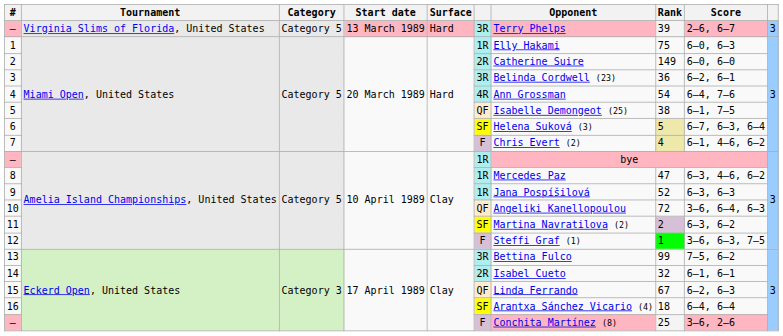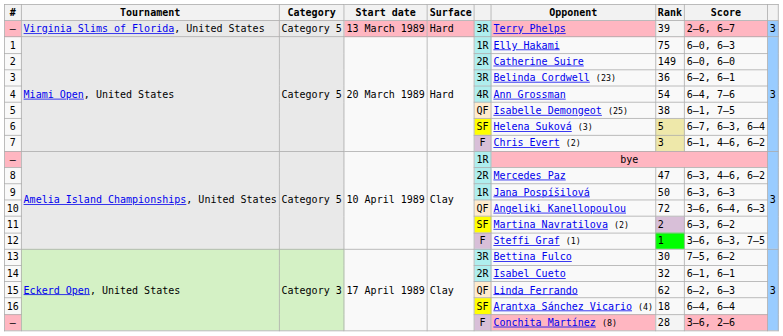 <table class="wikitable sortable">
 <tr>
 <th scope="col">#</th>
 <th scope="col">Tournament</th>
 <th scope="col">Category</th>
 <th scope="col">Start date</th>
 <th scope="col">Surface</th>
 <th scope="col"></th>
 <th scope="col">Opponent</th>
 <th scope="col">Rank</th>
 <th class="unsortable" scope="col">Score</th>
 <th></th>
 </tr>
 <tr bgcolor="lightpink">
 <td align="center">–</td>
 <td bgcolor="#e9e9e9"><a href='#'>Virginia Slims of Florida</a>, United States</td>
 <td bgcolor="#e9e9e9">Category 5</td>
 <td>13 March 1989</td>
 <td>Hard</td>
 <td bgcolor=afeeee align="center">3R</td>
 <td> <a href='#'>Terry Phelps</a></td>
 <td align="left" bgcolor=#F4F4F4>39</td>
 <td>2–6, 6–7</td>
 <td bgcolor=99ccff>3</td>
 </tr>
 <tr>
 <td align="center">1</td>
 <td rowspan=7 bgcolor="#e9e9e9"><a href='#'>Miami Open</a>, United States</td>
 <td rowspan=7 bgcolor="#e9e9e9">Category 5</td>
 <td rowspan=7>20 March 1989</td>
 <td rowspan=7>Hard</td>
 <td bgcolor=afeeee align="center">1R</td>
 <td> <a href='#'>Elly Hakami</a></td>
 <td>75</td>
 <td>6–0, 6–3</td>
 <td rowspan=7 bgcolor=99ccff>3</td>
 </tr>
 <tr>
 <td align="center">2</td>
 <td bgcolor=afeeee align="center">2R</td>
 <td> <a href='#'>Catherine Suire</a></td>
 <td>149</td>
 <td>6–0, 6–0</td>
 </tr>
 <tr>
 <td align="center">3</td>
 <td bgcolor=afeeee align="center">3R</td>
 <td> <a href='#'>Belinda Cordwell</a> <small>(23)</small></td>
 <td>36</td>
 <td>6–2, 6–1</td>
 </tr>
 <tr>
 <td align="center">4</td>
 <td bgcolor=afeeee align="center">4R</td>
 <td> <a href='#'>Ann Grossman</a></td>
 <td>54</td>
 <td>6–4, 7–6</td>
 </tr>
 <tr>
 <td align="center">5</td>
 <td bgcolor=ffebcd align="center">QF</td>
 <td> <a href='#'>Isabelle Demongeot</a> <small>(25)</small></td>
 <td>38</td>
 <td>6–1, 7–5</td>
 </tr>
 <tr>
 <td align="center">6</td>
 <td bgcolor=yellow align="center">SF</td>
 <td> <a href='#'>Helena Suková</a> <small>(3)</small></td>
 <td bgcolor=eee8aa>5</td>
 <td>6–7, 6–3, 6–4</td>
 </tr>
 <tr>
 <td align="center">7</td>
 <td bgcolor=thistle align="center">F</td>
 <td> <a href='#'>Chris Evert</a> <small>(2)</small></td>
-<td bgcolor=eee8aa>4</td>
+<td bgcolor=eee8aa>3</td>
 <td>6–1, 4–6, 6–2</td>
 </tr>
 <tr>
 <td align="center"  bgcolor="lightpink">–</td>
 <td rowspan=6 bgcolor="#e9e9e9"><a href='#'>Amelia Island Championships</a>, United States</td>
 <td rowspan=6 bgcolor="#e9e9e9">Category 5</td>
 <td rowspan=6>10 April 1989</td>
 <td rowspan=6>Clay</td>
 <td bgcolor=afeeee align="center">1R</td>
 <td colspan=3 align=center bgcolor="lightpink">bye</td>
 <td rowspan=6 bgcolor=99ccff>3</td>
 </tr>
 <tr>
 <td align="center">8</td>
-<td bgcolor=afeeee align="center">1R</td>
+<td bgcolor=afeeee align="center">2R</td>
 <td> <a href='#'>Mercedes Paz</a></td>
 <td>47</td>
 <td>6–3, 4–6, 6–2</td>
 </tr>
 <tr>
 <td align="center">9</td>
 <td bgcolor=afeeee align="center">1R</td>
 <td> <a href='#'>Jana Pospíšilová</a></td>
-<td>52</td>
+<td>50</td>
 <td>6–3, 6–3</td>
 </tr>
 <tr>
 <td align="center">10</td>
 <td bgcolor=ffebcd align="center">QF</td>
 <td> <a href='#'>Angeliki Kanellopoulou</a></td>
 <td>72</td>
 <td>3–6, 6–4, 6–3</td>
 </tr>
 <tr>
 <td align="center">11</td>
 <td bgcolor=yellow align="center">SF</td>
 <td> <a href='#'>Martina Navratilova</a> <small>(2)</small></td>
 <td bgcolor=thistle>2</td>
 <td>6–3, 6–2</td>
 </tr>
 <tr>
 <td align="center">12</td>
 <td bgcolor=thistle align="center">F</td>
 <td> <a href='#'>Steffi Graf</a> <small>(1)</small></td>
 <td bgcolor=lime>1</td>
 <td>3–6, 6–3, 7–5</td>
 </tr>
 <tr>
 <td align="center">13</td>
 <td rowspan=5 bgcolor="#D4F1C5"><a href='#'>Eckerd Open</a>, United States</td>
 <td rowspan=5 bgcolor="#D4F1C5">Category 3</td>
 <td rowspan=5>17 April 1989</td>
 <td rowspan=5>Clay</td>
 <td bgcolor=afeeee align="center">3R</td>
 <td> <a href='#'>Bettina Fulco</a></td>
-<td>99</td>
+<td>30</td>
 <td>7–5, 6–2</td>
 <td rowspan=5 bgcolor=99ccff>3</td>
 </tr>
 <tr>
 <td align="center">14</td>
 <td bgcolor=afeeee align="center">2R</td>
 <td> <a href='#'>Isabel Cueto</a></td>
 <td>32</td>
 <td>6–1, 6–1</td>
 </tr>
 <tr>
 <td align="center">15</td>
 <td bgcolor=ffebcd align="center">QF</td>
 <td> <a href='#'>Linda Ferrando</a></td>
-<td>67</td>
+<td>62</td>
 <td>6–2, 6–3</td>
 </tr>
 <tr>
 <td align="center">16</td>
 <td bgcolor=yellow align="center">SF</td>
 <td> <a href='#'>Arantxa Sánchez Vicario</a> <small>(4)</small></td>
 <td>18</td>
 <td>6–4, 6–4</td>
 </tr>
 <tr>
 <td bgcolor="lightpink" align=center>–</td>
 <td bgcolor=thistle align="center">F</td>
 <td bgcolor="lightpink"> <a href='#'>Conchita Martínez</a> <small>(8)</small></td>
-<td align="left" bgcolor=#F4F4F4>25</td>
+<td align="left" bgcolor=#F4F4F4>28</td>
 <td bgcolor="lightpink">3–6, 2–6</td>
 </tr>
 </table>
